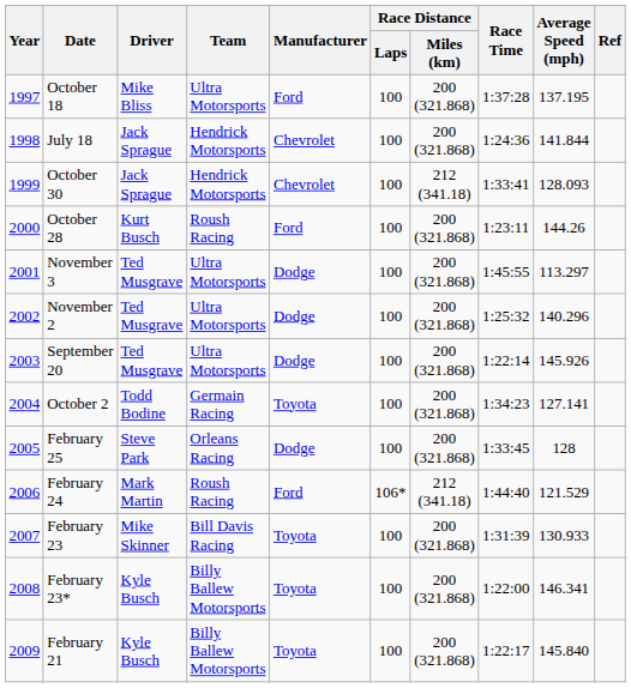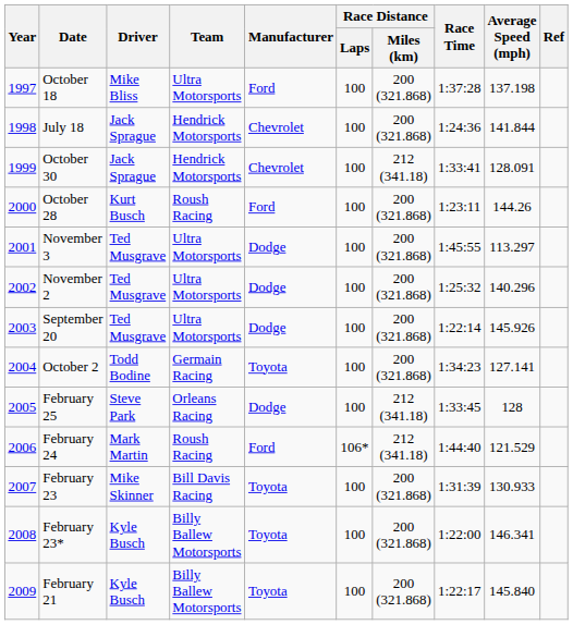 <table class="wikitable" style="font-size: 95%;">
 <tr>
 <th rowspan="2">Year</th>
 <th rowspan="2">Date</th>
 <th rowspan="2">Driver</th>
 <th rowspan="2">Team</th>
 <th rowspan="2">Manufacturer</th>
 <th colspan="2">Race Distance</th>
 <th rowspan="2">Race Time</th>
 <th rowspan="2">Average Speed<br>(mph)</th>
 <th rowspan="2">Ref</th>
 </tr>
 <tr>
 <th>Laps</th>
 <th>Miles (km)</th>
 </tr>
 <tr>
 <td><a href='#'>1997</a></td>
 <td>October 18</td>
 <td><a href='#'>Mike Bliss</a></td>
 <td><a href='#'>Ultra Motorsports</a></td>
 <td><a href='#'>Ford</a></td>
 <td align="center">100</td>
 <td align="center">200 (321.868)</td>
 <td align="center">1:37:28</td>
-<td align="center">137.195</td>
+<td align="center">137.198</td>
 <td align="center"></td>
 </tr>
 <tr>
 <td><a href='#'>1998</a></td>
 <td>July 18</td>
 <td><a href='#'>Jack Sprague</a></td>
 <td><a href='#'>Hendrick Motorsports</a></td>
 <td><a href='#'>Chevrolet</a></td>
 <td align="center">100</td>
 <td align="center">200 (321.868)</td>
 <td align="center">1:24:36</td>
 <td align="center">141.844</td>
 <td align="center"></td>
 </tr>
 <tr>
 <td><a href='#'>1999</a></td>
 <td>October 30</td>
 <td><a href='#'>Jack Sprague</a></td>
 <td><a href='#'>Hendrick Motorsports</a></td>
 <td><a href='#'>Chevrolet</a></td>
 <td align="center">100</td>
 <td align="center">212 (341.18)</td>
 <td align="center">1:33:41</td>
-<td align="center">128.093</td>
+<td align="center">128.091</td>
 <td align="center"></td>
 </tr>
 <tr>
 <td><a href='#'>2000</a></td>
 <td>October 28</td>
 <td><a href='#'>Kurt Busch</a></td>
 <td><a href='#'>Roush Racing</a></td>
 <td><a href='#'>Ford</a></td>
 <td align="center">100</td>
 <td align="center">200 (321.868)</td>
 <td align="center">1:23:11</td>
 <td align="center">144.26</td>
 <td align="center"></td>
 </tr>
 <tr>
 <td><a href='#'>2001</a></td>
 <td>November 3</td>
 <td><a href='#'>Ted Musgrave</a></td>
 <td><a href='#'>Ultra Motorsports</a></td>
 <td><a href='#'>Dodge</a></td>
 <td align="center">100</td>
 <td align="center">200 (321.868)</td>
 <td align="center">1:45:55</td>
 <td align="center">113.297</td>
 <td align="center"></td>
 </tr>
 <tr>
 <td><a href='#'>2002</a></td>
 <td>November 2</td>
 <td><a href='#'>Ted Musgrave</a></td>
 <td><a href='#'>Ultra Motorsports</a></td>
 <td><a href='#'>Dodge</a></td>
 <td align="center">100</td>
 <td align="center">200 (321.868)</td>
 <td align="center">1:25:32</td>
 <td align="center">140.296</td>
 <td align="center"></td>
 </tr>
 <tr>
 <td><a href='#'>2003</a></td>
 <td>September 20</td>
 <td><a href='#'>Ted Musgrave</a></td>
 <td><a href='#'>Ultra Motorsports</a></td>
 <td><a href='#'>Dodge</a></td>
 <td align="center">100</td>
 <td align="center">200 (321.868)</td>
 <td align="center">1:22:14</td>
 <td align="center">145.926</td>
 <td align="center"></td>
 </tr>
 <tr>
 <td><a href='#'>2004</a></td>
 <td>October 2</td>
 <td><a href='#'>Todd Bodine</a></td>
 <td><a href='#'>Germain Racing</a></td>
 <td><a href='#'>Toyota</a></td>
 <td align="center">100</td>
 <td align="center">200 (321.868)</td>
 <td align="center">1:34:23</td>
 <td align="center">127.141</td>
 <td align="center"></td>
 </tr>
 <tr>
 <td><a href='#'>2005</a></td>
 <td>February 25</td>
 <td><a href='#'>Steve Park</a></td>
 <td><a href='#'>Orleans Racing</a></td>
 <td><a href='#'>Dodge</a></td>
 <td align="center">100</td>
-<td align="center">200 (321.868)</td>
+<td align="center">212 (341.18)</td>
 <td align="center">1:33:45</td>
 <td align="center">128</td>
 <td align="center"></td>
 </tr>
 <tr>
 <td><a href='#'>2006</a></td>
 <td>February 24</td>
 <td><a href='#'>Mark Martin</a></td>
 <td><a href='#'>Roush Racing</a></td>
 <td><a href='#'>Ford</a></td>
 <td align="center">106*</td>
 <td align="center">212 (341.18)</td>
 <td align="center">1:44:40</td>
 <td align="center">121.529</td>
 <td align="center"></td>
 </tr>
 <tr>
 <td><a href='#'>2007</a></td>
 <td>February 23</td>
 <td><a href='#'>Mike Skinner</a></td>
 <td><a href='#'>Bill Davis Racing</a></td>
 <td><a href='#'>Toyota</a></td>
 <td align="center">100</td>
 <td align="center">200 (321.868)</td>
 <td align="center">1:31:39</td>
 <td align="center">130.933</td>
 <td align="center"></td>
 </tr>
 <tr>
 <td><a href='#'>2008</a></td>
 <td>February 23*</td>
 <td><a href='#'>Kyle Busch</a></td>
 <td><a href='#'>Billy Ballew Motorsports</a></td>
 <td><a href='#'>Toyota</a></td>
 <td align="center">100</td>
 <td align="center">200 (321.868)</td>
 <td align="center">1:22:00</td>
 <td align="center">146.341</td>
 <td align="center"></td>
 </tr>
 <tr>
 <td><a href='#'>2009</a></td>
 <td>February 21</td>
 <td><a href='#'>Kyle Busch</a></td>
 <td><a href='#'>Billy Ballew Motorsports</a></td>
 <td><a href='#'>Toyota</a></td>
 <td align="center">100</td>
 <td align="center">200 (321.868)</td>
 <td align="center">1:22:17</td>
 <td align="center">145.840</td>
 <td align="center"></td>
 </tr>
 </table>
